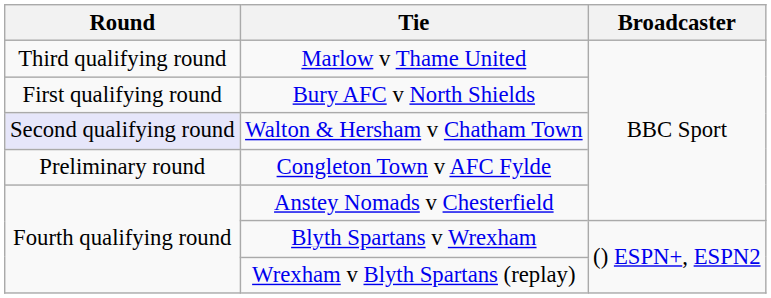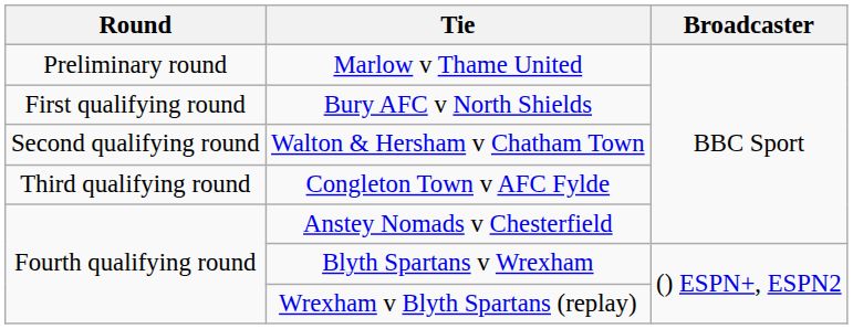 <table class="wikitable" style="text-align:center;">
 <tr>
 <th scope="col">Round</th>
 <th scope="col">Tie</th>
 <th scope="col">Broadcaster</th>
 </tr>
 <tr>
-<td>Third qualifying round</td>
+<td>Preliminary round</td>
 <td><a href='#'>Marlow</a> v <a href='#'>Thame United</a></td>
 <td rowspan="5">BBC Sport</td>
 </tr>
 <tr>
 <td>First qualifying round</td>
 <td><a href='#'>Bury AFC</a> v <a href='#'>North Shields</a></td>
 </tr>
 <tr>
-<td style="background: lavender;">Second qualifying round</td>
+<td>Second qualifying round</td>
 <td><a href='#'>Walton & Hersham</a> v <a href='#'>Chatham Town</a></td>
 </tr>
 <tr>
-<td>Preliminary round</td>
+<td>Third qualifying round</td>
 <td><a href='#'>Congleton Town</a> v <a href='#'>AFC Fylde</a></td>
 </tr>
 <tr>
 <td rowspan="3">Fourth qualifying round</td>
 <td><a href='#'>Anstey Nomads</a> v <a href='#'>Chesterfield</a></td>
 </tr>
 <tr>
 <td><a href='#'>Blyth Spartans</a> v <a href='#'>Wrexham</a></td>
 <td rowspan="2">() <a href='#'>ESPN+</a>, <a href='#'>ESPN2</a></td>
 </tr>
 <tr>
 <td><a href='#'>Wrexham</a> v <a href='#'>Blyth Spartans</a> (replay)</td>
 </tr>
 </table>
